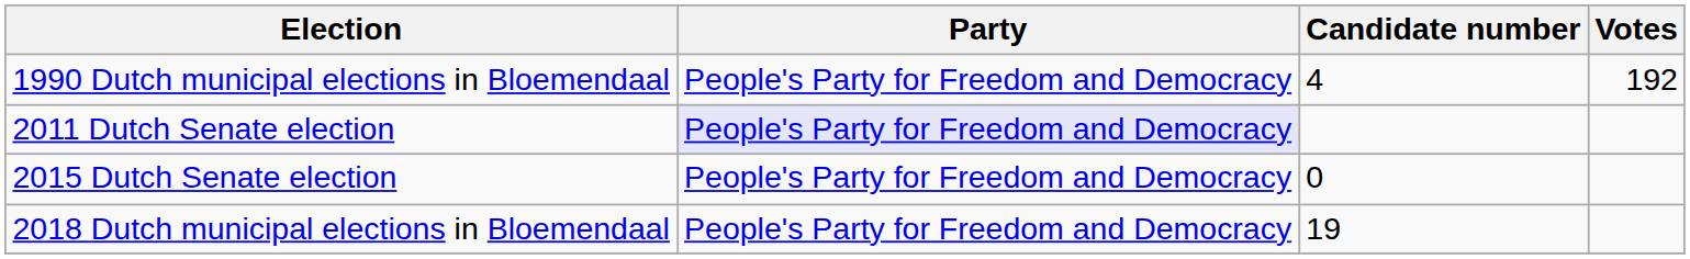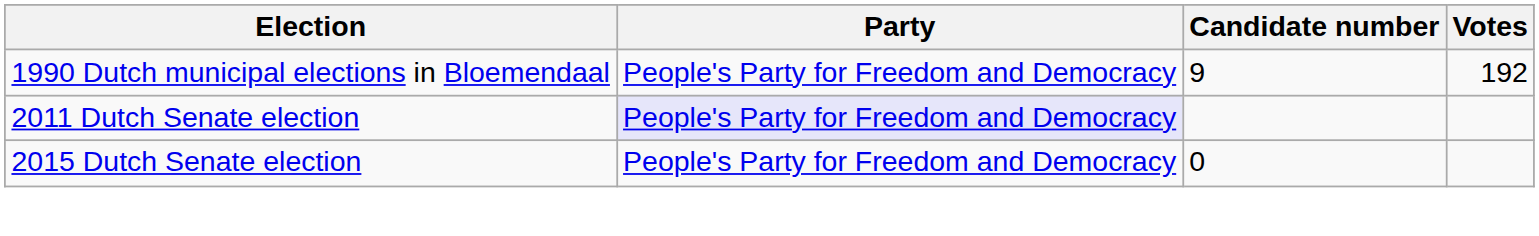 <table class="wikitable sortable">
 <tr |>
 <th>Election</th>
 <th>Party</th>
 <th>Candidate number</th>
 <th>Votes</th>
 </tr>
 <tr>
 <td><a href='#'>1990 Dutch municipal elections</a> in <a href='#'>Bloemendaal</a></td>
 <td><a href='#'>People's Party for Freedom and Democracy</a></td>
-<td>4</td>
+<td>9</td>
 <td style=text-align:right>192</td>
 </tr>
 <tr>
 <td><a href='#'>2011 Dutch Senate election</a></td>
 <td style="background: lavender;"><a href='#'>People's Party for Freedom and Democracy</a></td>
 <td></td>
 <td></td>
 </tr>
 <tr>
 <td><a href='#'>2015 Dutch Senate election</a></td>
 <td><a href='#'>People's Party for Freedom and Democracy</a></td>
 <td>0</td>
 <td></td>
 </tr>
-<tr>
-<td><a href='#'>2018 Dutch municipal elections</a> in <a href='#'>Bloemendaal</a></td>
-<td><a href='#'>People's Party for Freedom and Democracy</a></td>
-<td>19</td>
-<td></td>
-</tr>
 </table>
